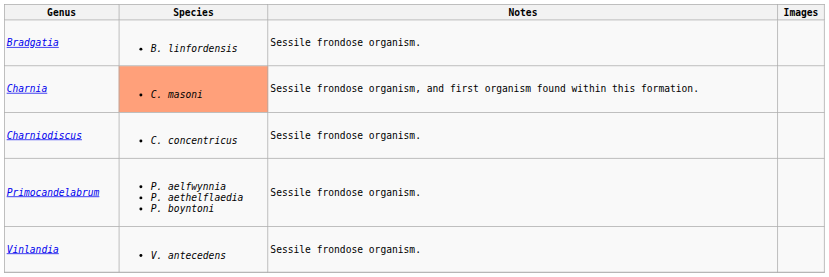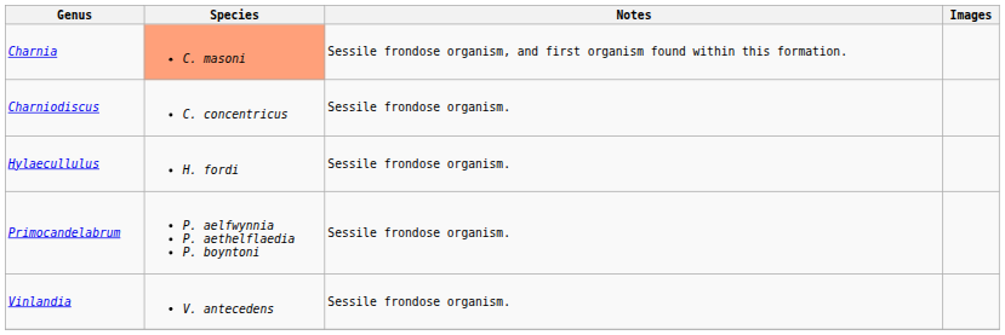 <table class="wikitable" style="width:70%;">
 <tr>
 <th>Genus</th>
 <th>Species</th>
 <th>Notes</th>
 <th>Images</th>
-</tr>
-<tr>
-<td><em><a href='#'>Bradgatia</a></em></td>
-<td><br><ul><li><em>B. linfordensis</em></li></ul></td>
-<td>Sessile frondose organism.</td>
-<td></td>
 </tr>
 <tr>
 <td><em><a href='#'>Charnia</a></em></td>
 <td style="background: lightsalmon;"><br><ul><li><em>C. masoni</em></li></ul></td>
 <td>Sessile frondose organism, and first organism found within this formation.</td>
 <td></td>
 </tr>
 <tr>
 <td><em><a href='#'>Charniodiscus</a></em></td>
 <td><br><ul><li><em>C. concentricus</em></li></ul></td>
+<td>Sessile frondose organism.</td>
+<td></td>
+</tr>
+<tr>
+<td><em><a href='#'>Hylaecullulus</a></em></td>
+<td><br><ul><li><em>H. fordi</em></li></ul></td>
 <td>Sessile frondose organism.</td>
 <td></td>
 </tr>
 <tr>
 <td><em><a href='#'>Primocandelabrum</a></em></td>
 <td><br><ul><li><em>P. aelfwynnia</em></li><li><em>P. aethelflaedia</em></li><li><em>P. boyntoni</em></li></ul></td>
 <td>Sessile frondose organism.</td>
 <td></td>
 </tr>
 <tr>
 <td><em><a href='#'>Vinlandia</a></em></td>
 <td><br><ul><li><em>V. antecedens</em></li></ul></td>
 <td>Sessile frondose organism.</td>
 <td></td>
 </tr>
 <tr>
 </tr>
 </table>
